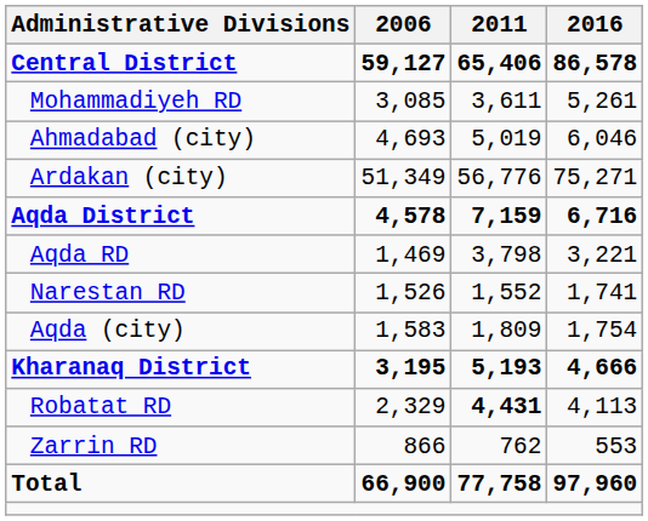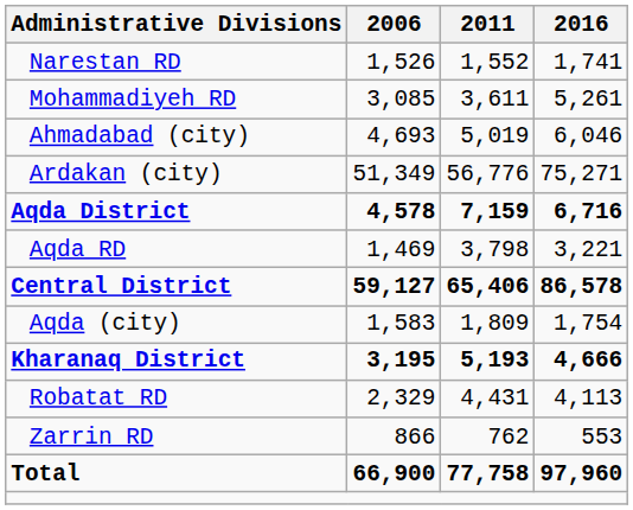 <table class="wikitable">
 <tr>
 <th>Administrative Divisions</th>
 <th>2006</th>
 <th>2011</th>
 <th>2016</th>
 </tr>
 <tr>
-<td><strong><a href='#'>Central District</a></strong></td>
-<td style="text-align: right;"><strong>59,127</strong></td>
-<td style="text-align: right;"><strong>65,406</strong></td>
-<td style="text-align: right;"><strong>86,578</strong></td>
+<td style="padding-left: 1em;"><a href='#'>Narestan RD</a></td>
+<td style="text-align: right;">1,526</td>
+<td style="text-align: right;">1,552</td>
+<td style="text-align: right;">1,741</td>
 </tr>
 <tr>
 <td style="padding-left: 1em;"><a href='#'>Mohammadiyeh RD</a></td>
 <td style="text-align: right;">3,085</td>
 <td style="text-align: right;">3,611</td>
 <td style="text-align: right;">5,261</td>
 </tr>
 <tr>
 <td style="padding-left: 1em;"><a href='#'>Ahmadabad</a> (city)</td>
 <td style="text-align: right;">4,693</td>
 <td style="text-align: right;">5,019</td>
 <td style="text-align: right;">6,046</td>
 </tr>
 <tr>
 <td style="padding-left: 1em;"><a href='#'>Ardakan</a> (city)</td>
 <td style="text-align: right;">51,349</td>
 <td style="text-align: right;">56,776</td>
 <td style="text-align: right;">75,271</td>
 </tr>
 <tr>
 <td><strong><a href='#'>Aqda District</a></strong></td>
 <td style="text-align: right;"><strong>4,578</strong></td>
 <td style="text-align: right;"><strong>7,159</strong></td>
 <td style="text-align: right;"><strong>6,716</strong></td>
 </tr>
 <tr>
 <td style="padding-left: 1em;"><a href='#'>Aqda RD</a></td>
 <td style="text-align: right;">1,469</td>
 <td style="text-align: right;">3,798</td>
 <td style="text-align: right;">3,221</td>
 </tr>
 <tr>
-<td style="padding-left: 1em;"><a href='#'>Narestan RD</a></td>
-<td style="text-align: right;">1,526</td>
-<td style="text-align: right;">1,552</td>
-<td style="text-align: right;">1,741</td>
+<td><strong><a href='#'>Central District</a></strong></td>
+<td style="text-align: right;"><strong>59,127</strong></td>
+<td style="text-align: right;"><strong>65,406</strong></td>
+<td style="text-align: right;"><strong>86,578</strong></td>
 </tr>
 <tr>
 <td style="padding-left: 1em;"><a href='#'>Aqda</a> (city)</td>
 <td style="text-align: right;">1,583</td>
 <td style="text-align: right;">1,809</td>
 <td style="text-align: right;">1,754</td>
 </tr>
 <tr>
 <td><strong><a href='#'>Kharanaq District</a></strong></td>
 <td style="text-align: right;"><strong>3,195</strong></td>
 <td style="text-align: right;"><strong>5,193</strong></td>
 <td style="text-align: right;"><strong>4,666</strong></td>
 </tr>
 <tr>
 <td style="padding-left: 1em;"><a href='#'>Robatat RD</a></td>
 <td style="text-align: right;">2,329</td>
-<td style="text-align: right;"><strong>4,431</strong></td>
+<td style="text-align: right;">4,431</td>
 <td style="text-align: right;">4,113</td>
 </tr>
 <tr>
 <td style="padding-left: 1em;"><a href='#'>Zarrin RD</a></td>
 <td style="text-align: right;">866</td>
 <td style="text-align: right;">762</td>
 <td style="text-align: right;">553</td>
 </tr>
 <tr>
 <td><strong>Total</strong></td>
 <td style="text-align: right;"><strong>66,900</strong></td>
 <td style="text-align: right;"><strong>77,758</strong></td>
 <td style="text-align: right;"><strong>97,960</strong></td>
 </tr>
 <tr>
 <td colspan=4></td>
 </tr>
 </table>
